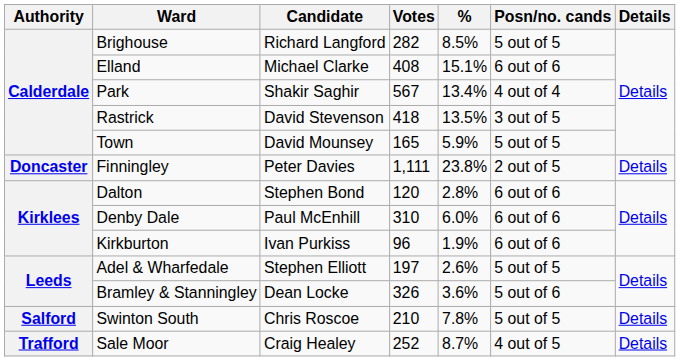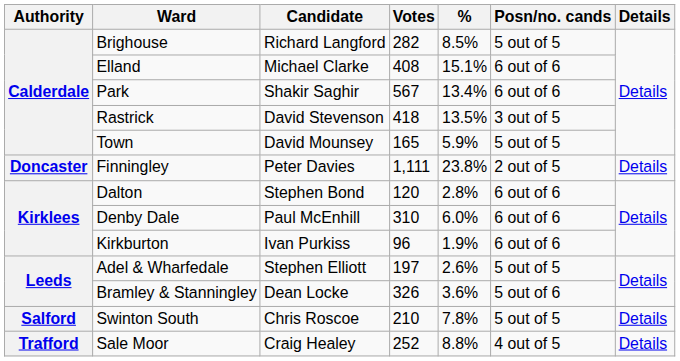 <table class="wikitable">
 <tr>
 <th>Authority</th>
 <th>Ward</th>
 <th>Candidate</th>
 <th>Votes</th>
 <th>%</th>
 <th>Posn/no. cands</th>
 <th>Details</th>
 </tr>
 <tr>
 <th rowspan=5><a href='#'>Calderdale</a></th>
 <td>Brighouse</td>
 <td>Richard Langford</td>
 <td>282</td>
 <td>8.5%</td>
 <td>5 out of 5</td>
 <td rowspan=5><a href='#'>Details</a></td>
 </tr>
 <tr>
 <td>Elland</td>
 <td>Michael Clarke</td>
 <td>408</td>
 <td>15.1%</td>
 <td>6 out of 6</td>
 </tr>
 <tr>
 <td>Park</td>
 <td>Shakir Saghir</td>
 <td>567</td>
 <td>13.4%</td>
-<td>4 out of 4</td>
+<td>6 out of 6</td>
 </tr>
 <tr>
 <td>Rastrick</td>
 <td>David Stevenson</td>
 <td>418</td>
 <td>13.5%</td>
 <td>3 out of 5</td>
 </tr>
 <tr>
 <td>Town</td>
 <td>David Mounsey</td>
 <td>165</td>
 <td>5.9%</td>
 <td>5 out of 5</td>
 </tr>
 <tr>
 <th><a href='#'>Doncaster</a></th>
 <td>Finningley</td>
 <td>Peter Davies</td>
 <td>1,111</td>
 <td>23.8%</td>
 <td>2 out of 5</td>
 <td><a href='#'>Details</a></td>
 </tr>
 <tr>
 <th rowspan=3><a href='#'>Kirklees</a></th>
 <td>Dalton</td>
 <td>Stephen Bond</td>
 <td>120</td>
 <td>2.8%</td>
 <td>6 out of 6</td>
 <td rowspan=3><a href='#'>Details</a></td>
 </tr>
 <tr>
 <td>Denby Dale</td>
 <td>Paul McEnhill</td>
 <td>310</td>
 <td>6.0%</td>
 <td>6 out of 6</td>
 </tr>
 <tr>
 <td>Kirkburton</td>
 <td>Ivan Purkiss</td>
 <td>96</td>
 <td>1.9%</td>
 <td>6 out of 6</td>
 </tr>
 <tr>
 <th rowspan=2><a href='#'>Leeds</a></th>
 <td>Adel & Wharfedale</td>
 <td>Stephen Elliott</td>
 <td>197</td>
 <td>2.6%</td>
 <td>5 out of 5</td>
 <td rowspan=2><a href='#'>Details</a></td>
 </tr>
 <tr>
 <td>Bramley & Stanningley</td>
 <td>Dean Locke</td>
 <td>326</td>
 <td>3.6%</td>
 <td>5 out of 6</td>
 </tr>
 <tr>
 <th><a href='#'>Salford</a></th>
 <td>Swinton South</td>
 <td>Chris Roscoe</td>
 <td>210</td>
 <td>7.8%</td>
 <td>5 out of 5</td>
 <td><a href='#'>Details</a></td>
 </tr>
 <tr>
 <th><a href='#'>Trafford</a></th>
 <td>Sale Moor</td>
 <td>Craig Healey</td>
 <td>252</td>
-<td>8.7%</td>
+<td>8.8%</td>
 <td>4 out of 5</td>
 <td><a href='#'>Details</a></td>
 </tr>
 </table>
